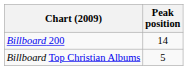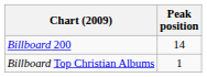 <table class="wikitable sortable">
 <tr>
 <th align="left">Chart (2009)</th>
 <th align="left">Peak<br>position</th>
 </tr>
 <tr>
 <td align="left"><a href='#'><em>Billboard</em> 200</a></td>
 <td align="center">14</td>
 </tr>
 <tr>
 <td align="left"><em>Billboard</em> <a href='#'>Top Christian Albums</a></td>
-<td align="center">5</td>
+<td align="center">1</td>
 </tr>
 </table>
